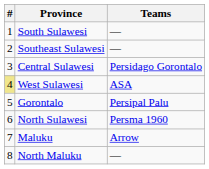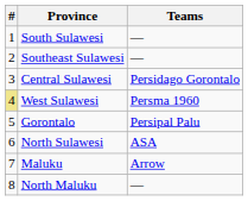 <table class="wikitable">
 <tr>
 <th>#</th>
 <th>Province</th>
 <th>Teams</th>
 </tr>
 <tr>
 <td>1</td>
 <td><a href='#'>South Sulawesi</a></td>
 <td>—</td>
 </tr>
 <tr>
 <td>2</td>
 <td><a href='#'>Southeast Sulawesi</a></td>
 <td>—</td>
 </tr>
 <tr>
 <td>3</td>
 <td><a href='#'>Central Sulawesi</a></td>
 <td><a href='#'>Persidago Gorontalo</a></td>
 </tr>
 <tr>
 <td style="background: khaki;">4</td>
 <td><a href='#'>West Sulawesi</a></td>
-<td><a href='#'>ASA</a></td>
+<td><a href='#'>Persma 1960</a></td>
 </tr>
 <tr>
 <td>5</td>
 <td><a href='#'>Gorontalo</a></td>
 <td><a href='#'>Persipal Palu</a></td>
 </tr>
 <tr>
 <td>6</td>
 <td><a href='#'>North Sulawesi</a></td>
-<td><a href='#'>Persma 1960</a></td>
+<td><a href='#'>ASA</a></td>
 </tr>
 <tr>
 <td>7</td>
 <td><a href='#'>Maluku</a></td>
 <td><a href='#'>Arrow</a></td>
 </tr>
 <tr>
 <td>8</td>
 <td><a href='#'>North Maluku</a></td>
 <td>—</td>
 </tr>
 </table>
